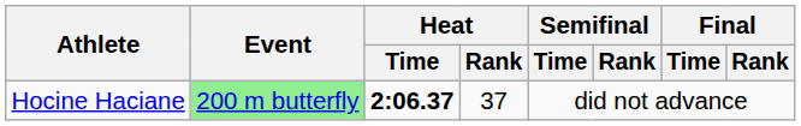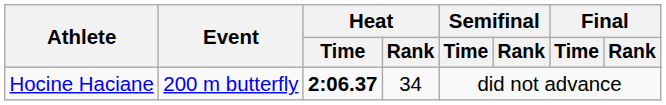 <table class=wikitable style="font-size:90%">
 <tr>
 <th rowspan="2">Athlete</th>
 <th rowspan="2">Event</th>
 <th colspan="2">Heat</th>
 <th colspan="2">Semifinal</th>
 <th colspan="2">Final</th>
 </tr>
 <tr style="font-size:95%">
 <th>Time</th>
 <th>Rank</th>
 <th>Time</th>
 <th>Rank</th>
 <th>Time</th>
 <th>Rank</th>
 </tr>
 <tr align=center>
 <td align=left><a href='#'>Hocine Haciane</a></td>
-<td align=left style="background: lightgreen;"><a href='#'>200 m butterfly</a></td>
+<td align=left><a href='#'>200 m butterfly</a></td>
 <td><strong>2:06.37</strong></td>
-<td>37</td>
+<td>34</td>
 <td colspan=4>did not advance</td>
 </tr>
 </table>
